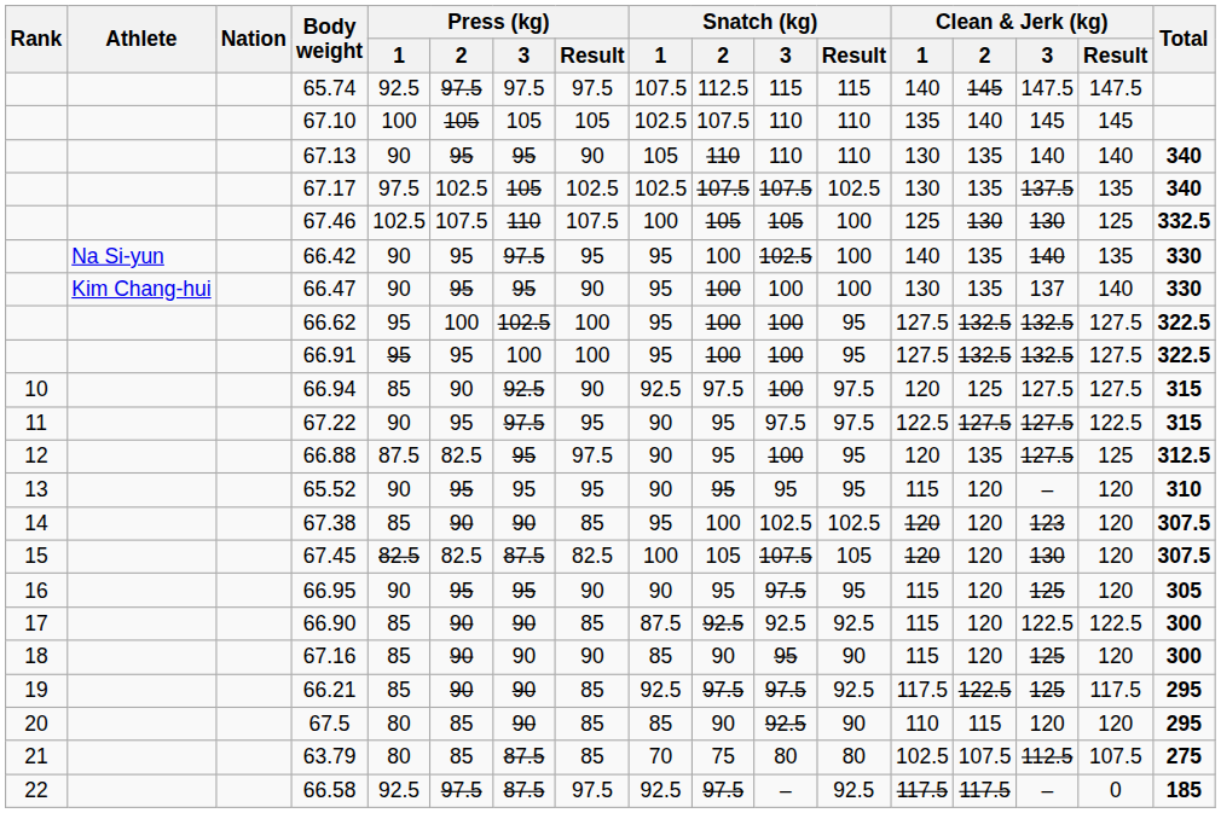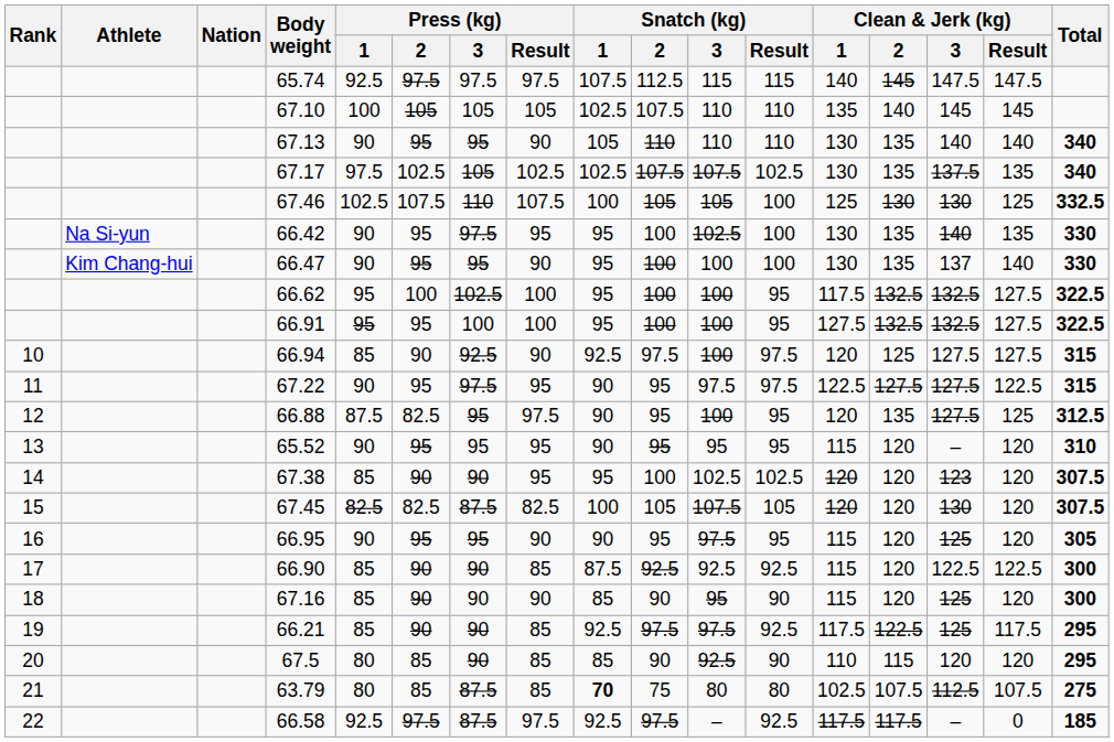 <table class="wikitable sortable" style="text-align:center;">
 <tr>
 <th rowspan=2>Rank</th>
 <th rowspan=2>Athlete</th>
 <th rowspan=2>Nation</th>
 <th rowspan=2>Body<br>weight</th>
 <th colspan=4>Press (kg)</th>
 <th colspan=4>Snatch (kg)</th>
 <th colspan=4>Clean & Jerk (kg)</th>
 <th rowspan=2>Total</th>
 </tr>
 <tr>
 <th>1</th>
 <th>2</th>
 <th>3</th>
 <th>Result</th>
 <th>1</th>
 <th>2</th>
 <th>3</th>
 <th>Result</th>
 <th>1</th>
 <th>2</th>
 <th>3</th>
 <th>Result</th>
 </tr>
 <tr>
 <td></td>
 <td align=left></td>
 <td align=left></td>
 <td>65.74</td>
 <td>92.5</td>
 <td><s>97.5</s></td>
 <td>97.5</td>
 <td>97.5</td>
 <td>107.5</td>
 <td>112.5</td>
 <td>115</td>
 <td>115 </td>
 <td>140</td>
 <td><s>145</s></td>
 <td>147.5</td>
 <td>147.5 </td>
 <td></td>
 </tr>
 <tr>
 <td></td>
 <td align=left></td>
 <td align=left></td>
 <td>67.10</td>
 <td>100</td>
 <td><s>105</s></td>
 <td>105</td>
 <td>105</td>
 <td>102.5</td>
 <td>107.5</td>
 <td>110</td>
 <td>110</td>
 <td>135</td>
 <td>140</td>
 <td>145</td>
 <td>145</td>
 <td></td>
 </tr>
 <tr>
 <td></td>
 <td align=left></td>
 <td align=left></td>
 <td>67.13</td>
 <td>90</td>
 <td><s>95</s></td>
 <td><s>95</s></td>
 <td>90</td>
 <td>105</td>
 <td><s>110</s></td>
 <td>110</td>
 <td>110</td>
 <td>130</td>
 <td>135</td>
 <td>140</td>
 <td>140</td>
 <td><strong>340</strong></td>
 </tr>
 <tr>
 <td></td>
 <td align=left></td>
 <td align=left></td>
 <td>67.17</td>
 <td>97.5</td>
 <td>102.5</td>
 <td><s>105</s></td>
 <td>102.5</td>
 <td>102.5</td>
 <td><s>107.5</s></td>
 <td><s>107.5</s></td>
 <td>102.5</td>
 <td>130</td>
 <td>135</td>
 <td><s>137.5</s></td>
 <td>135</td>
 <td><strong>340</strong></td>
 </tr>
 <tr>
 <td></td>
 <td align=left></td>
 <td align=left></td>
 <td>67.46</td>
 <td>102.5</td>
 <td>107.5</td>
 <td><s>110</s></td>
 <td>107.5 </td>
 <td>100</td>
 <td><s>105</s></td>
 <td><s>105</s></td>
 <td>100</td>
 <td>125</td>
 <td><s>130</s></td>
 <td><s>130</s></td>
 <td>125</td>
 <td><strong>332.5</strong></td>
 </tr>
 <tr>
 <td></td>
 <td align=left><a href='#'>Na Si-yun</a></td>
 <td align=left></td>
 <td>66.42</td>
 <td>90</td>
 <td>95</td>
 <td><s>97.5</s></td>
 <td>95</td>
 <td>95</td>
 <td>100</td>
 <td><s>102.5</s></td>
 <td>100</td>
-<td>140</td>
+<td>130</td>
 <td>135</td>
 <td><s>140</s></td>
 <td>135</td>
 <td><strong>330</strong></td>
 </tr>
 <tr>
 <td></td>
 <td align=left><a href='#'>Kim Chang-hui</a></td>
 <td align=left></td>
 <td>66.47</td>
 <td>90</td>
 <td><s>95</s></td>
 <td><s>95</s></td>
 <td>90</td>
 <td>95</td>
 <td><s>100</s></td>
 <td>100</td>
 <td>100</td>
 <td>130</td>
 <td>135</td>
 <td>137</td>
 <td>140</td>
 <td><strong>330</strong></td>
 </tr>
 <tr>
 <td></td>
 <td align=left></td>
 <td align=left></td>
 <td>66.62</td>
 <td>95</td>
 <td>100</td>
 <td><s>102.5</s></td>
 <td>100</td>
 <td>95</td>
 <td><s>100</s></td>
 <td><s>100</s></td>
 <td>95</td>
-<td>127.5</td>
+<td>117.5</td>
 <td><s>132.5</s></td>
 <td><s>132.5</s></td>
 <td>127.5</td>
 <td><strong>322.5</strong></td>
 </tr>
 <tr>
 <td></td>
 <td align=left></td>
 <td align=left></td>
 <td>66.91</td>
 <td><s>95</s></td>
 <td>95</td>
 <td>100</td>
 <td>100</td>
 <td>95</td>
 <td><s>100</s></td>
 <td><s>100</s></td>
 <td>95</td>
 <td>127.5</td>
 <td><s>132.5</s></td>
 <td><s>132.5</s></td>
 <td>127.5</td>
 <td><strong>322.5</strong></td>
 </tr>
 <tr>
 <td>10</td>
 <td align=left></td>
 <td align=left></td>
 <td>66.94</td>
 <td>85</td>
 <td>90</td>
 <td><s>92.5</s></td>
 <td>90</td>
 <td>92.5</td>
 <td>97.5</td>
 <td><s>100</s></td>
 <td>97.5</td>
 <td>120</td>
 <td>125</td>
 <td>127.5</td>
 <td>127.5</td>
 <td><strong>315</strong></td>
 </tr>
 <tr>
 <td>11</td>
 <td align=left></td>
 <td align=left></td>
 <td>67.22</td>
 <td>90</td>
 <td>95</td>
 <td><s>97.5</s></td>
 <td>95</td>
 <td>90</td>
 <td>95</td>
 <td>97.5</td>
 <td>97.5</td>
 <td>122.5</td>
 <td><s>127.5</s></td>
 <td><s>127.5</s></td>
 <td>122.5</td>
 <td><strong>315</strong></td>
 </tr>
 <tr>
 <td>12</td>
 <td align=left></td>
 <td align=left></td>
 <td>66.88</td>
 <td>87.5</td>
 <td>82.5</td>
 <td><s>95</s></td>
 <td>97.5</td>
 <td>90</td>
 <td>95</td>
 <td><s>100</s></td>
 <td>95</td>
 <td>120</td>
 <td>135</td>
 <td><s>127.5</s></td>
 <td>125</td>
 <td><strong>312.5</strong></td>
 </tr>
 <tr>
 <td>13</td>
 <td align=left></td>
 <td align=left></td>
 <td>65.52</td>
 <td>90</td>
 <td><s>95</s></td>
 <td>95</td>
 <td>95</td>
 <td>90</td>
 <td><s>95</s></td>
 <td>95</td>
 <td>95</td>
 <td>115</td>
 <td>120</td>
 <td>–</td>
 <td>120</td>
 <td><strong>310</strong></td>
 </tr>
 <tr>
 <td>14</td>
 <td align=left></td>
 <td align=left></td>
 <td>67.38</td>
 <td>85</td>
 <td><s>90</s></td>
 <td><s>90</s></td>
-<td>85</td>
+<td>95</td>
 <td>95</td>
 <td>100</td>
 <td>102.5</td>
 <td>102.5</td>
 <td><s>120</s></td>
 <td>120</td>
 <td><s>123</s></td>
 <td>120</td>
 <td><strong>307.5</strong></td>
 </tr>
 <tr>
 <td>15</td>
 <td align=left></td>
 <td align=left></td>
 <td>67.45</td>
 <td><s>82.5</s></td>
 <td>82.5</td>
 <td><s>87.5</s></td>
 <td>82.5</td>
 <td>100</td>
 <td>105</td>
 <td><s>107.5</s></td>
 <td>105</td>
 <td><s>120</s></td>
 <td>120</td>
 <td><s>130</s></td>
 <td>120</td>
 <td><strong>307.5</strong></td>
 </tr>
 <tr>
 <td>16</td>
 <td align=left></td>
 <td align=left></td>
 <td>66.95</td>
 <td>90</td>
 <td><s>95</s></td>
 <td><s>95</s></td>
 <td>90</td>
 <td>90</td>
 <td>95</td>
 <td><s>97.5</s></td>
 <td>95</td>
 <td>115</td>
 <td>120</td>
 <td><s>125</s></td>
 <td>120</td>
 <td><strong>305</strong></td>
 </tr>
 <tr>
 <td>17</td>
 <td align=left></td>
 <td align=left></td>
 <td>66.90</td>
 <td>85</td>
 <td><s>90</s></td>
 <td><s>90</s></td>
 <td>85</td>
 <td>87.5</td>
 <td><s>92.5</s></td>
 <td>92.5</td>
 <td>92.5</td>
 <td>115</td>
 <td>120</td>
 <td>122.5</td>
 <td>122.5</td>
 <td><strong>300</strong></td>
 </tr>
 <tr>
 <td>18</td>
 <td align=left></td>
 <td align=left></td>
 <td>67.16</td>
 <td>85</td>
 <td><s>90</s></td>
 <td>90</td>
 <td>90</td>
 <td>85</td>
 <td>90</td>
 <td><s>95</s></td>
 <td>90</td>
 <td>115</td>
 <td>120</td>
 <td><s>125</s></td>
 <td>120</td>
 <td><strong>300</strong></td>
 </tr>
 <tr>
 <td>19</td>
 <td align=left></td>
 <td align=left></td>
 <td>66.21</td>
 <td>85</td>
 <td><s>90</s></td>
 <td><s>90</s></td>
 <td>85</td>
 <td>92.5</td>
 <td><s>97.5</s></td>
 <td><s>97.5</s></td>
 <td>92.5</td>
 <td>117.5</td>
 <td><s>122.5</s></td>
 <td><s>125</s></td>
 <td>117.5</td>
 <td><strong>295</strong></td>
 </tr>
 <tr>
 <td>20</td>
 <td align=left></td>
 <td align=left></td>
 <td>67.5</td>
 <td>80</td>
 <td>85</td>
 <td><s>90</s></td>
 <td>85</td>
 <td>85</td>
 <td>90</td>
 <td><s>92.5</s></td>
 <td>90</td>
 <td>110</td>
 <td>115</td>
 <td>120</td>
 <td>120</td>
 <td><strong>295</strong></td>
 </tr>
 <tr>
 <td>21</td>
 <td align=left></td>
 <td align=left></td>
 <td>63.79</td>
 <td>80</td>
 <td>85</td>
 <td><s>87.5</s></td>
 <td>85</td>
-<td>70</td>
+<td><strong>70</strong></td>
 <td>75</td>
 <td>80</td>
 <td>80</td>
 <td>102.5</td>
 <td>107.5</td>
 <td><s>112.5</s></td>
 <td>107.5</td>
 <td><strong>275</strong></td>
 </tr>
 <tr>
 <td>22</td>
 <td align=left></td>
 <td align=left></td>
 <td>66.58</td>
 <td>92.5</td>
 <td><s>97.5</s></td>
 <td><s>87.5</s></td>
 <td>97.5</td>
 <td>92.5</td>
 <td><s>97.5</s></td>
 <td>–</td>
 <td>92.5</td>
 <td><s>117.5</s></td>
 <td><s>117.5</s></td>
 <td>–</td>
 <td>0</td>
 <td><strong>185</strong></td>
 </tr>
 </table>
